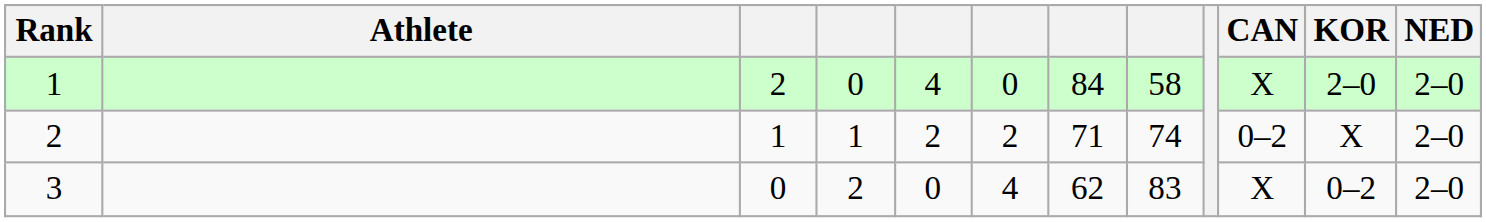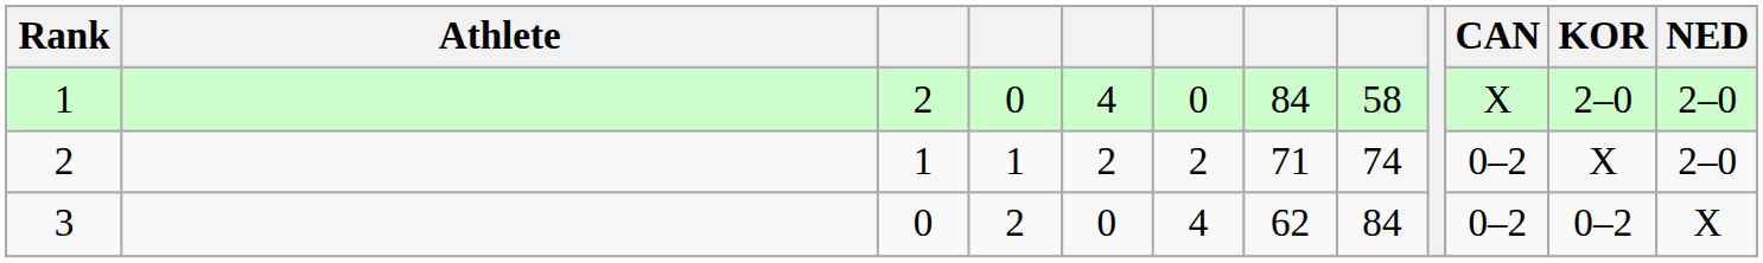 <table class="wikitable" style="text-align:center">
 <tr>
 <th width=40>Rank</th>
 <th width=300>Athlete</th>
 <th width=30></th>
 <th width=30></th>
 <th width=30></th>
 <th width=30></th>
 <th width=30></th>
 <th width=30></th>
 <th rowspan=4></th>
 <th width=30>CAN</th>
 <th width=30>KOR</th>
 <th width=30>NED</th>
 </tr>
 <tr style="background-color:#ccffcc;">
 <td>1</td>
 <td align=left></td>
 <td>2</td>
 <td>0</td>
 <td>4</td>
 <td>0</td>
 <td>84</td>
 <td>58</td>
 <td>X</td>
 <td>2–0</td>
 <td>2–0</td>
 </tr>
 <tr>
 <td>2</td>
 <td align=left></td>
 <td>1</td>
 <td>1</td>
 <td>2</td>
 <td>2</td>
 <td>71</td>
 <td>74</td>
 <td>0–2</td>
 <td>X</td>
 <td>2–0</td>
 </tr>
 <tr>
 <td>3</td>
 <td align=left></td>
 <td>0</td>
 <td>2</td>
 <td>0</td>
 <td>4</td>
 <td>62</td>
-<td>83</td>
+<td>84</td>
+<td>0–2</td>
+<td>0–2</td>
 <td>X</td>
-<td>0–2</td>
-<td>2–0</td>
 </tr>
 </table>
